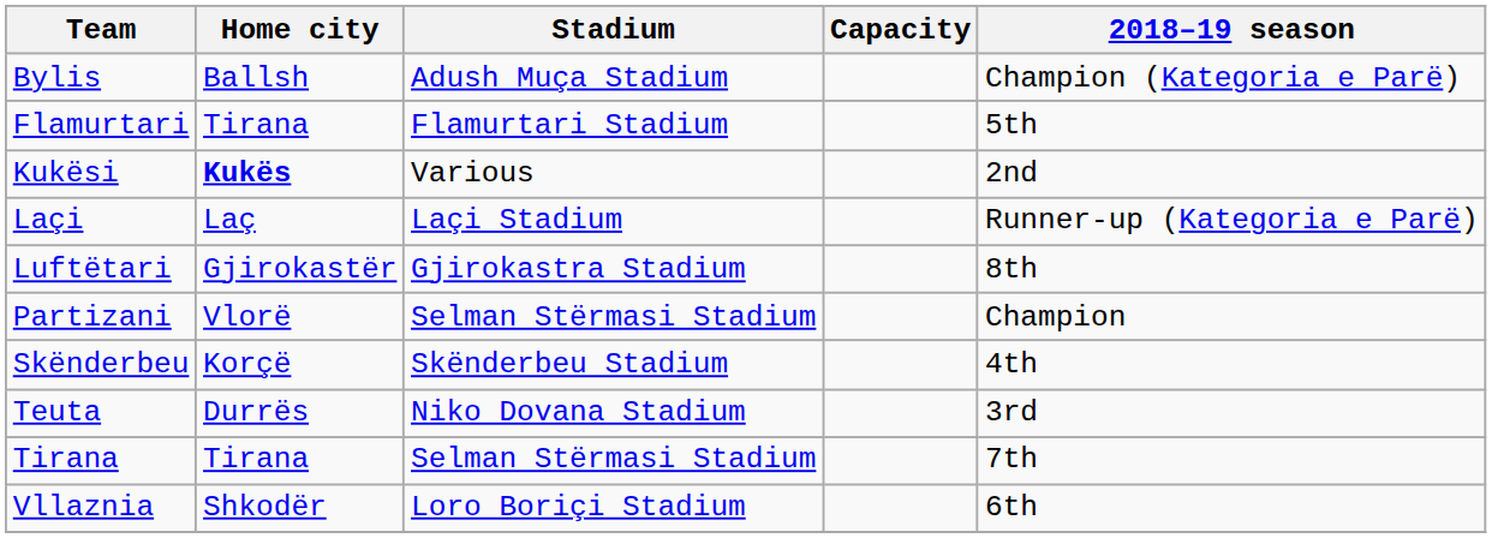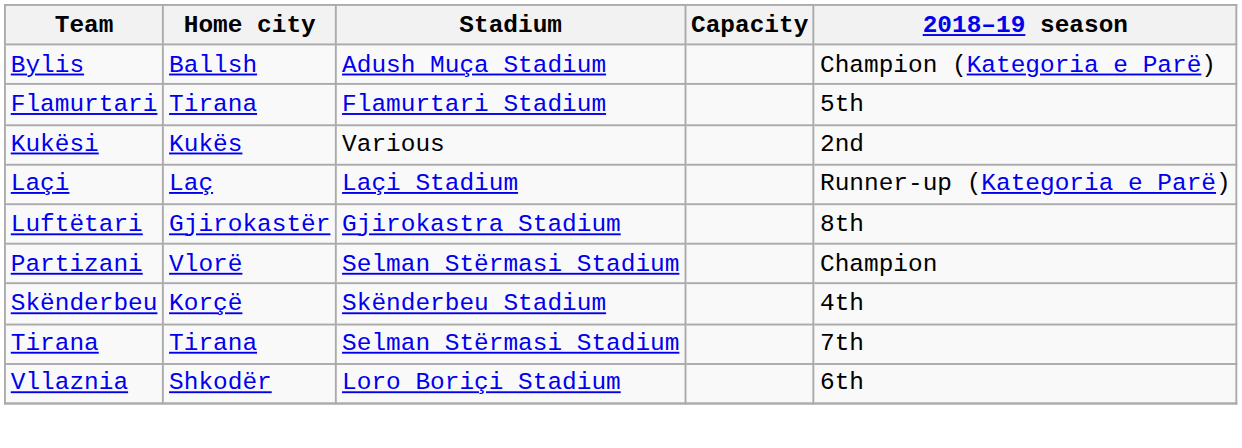 <table class="wikitable sortable">
 <tr>
 <th>Team</th>
 <th>Home city</th>
 <th>Stadium</th>
 <th>Capacity</th>
 <th><a href='#'>2018–19</a> season</th>
 </tr>
 <tr>
 <td><a href='#'>Bylis</a></td>
 <td><a href='#'>Ballsh</a></td>
 <td><a href='#'>Adush Muça Stadium</a></td>
 <td style="text-align:center;"></td>
 <td>Champion (<a href='#'>Kategoria e Parë</a>)</td>
 </tr>
 <tr>
 <td><a href='#'>Flamurtari</a></td>
 <td><a href='#'>Tirana</a></td>
 <td><a href='#'>Flamurtari Stadium</a></td>
 <td style="text-align:center;"></td>
 <td>5th</td>
 </tr>
 <tr>
 <td><a href='#'>Kukësi</a></td>
-<td><strong><a href='#'>Kukës</a></strong></td>
+<td><a href='#'>Kukës</a></td>
 <td>Various</td>
 <td style="text-align:center;"></td>
 <td>2nd</td>
 </tr>
 <tr>
 <td><a href='#'>Laçi</a></td>
 <td><a href='#'>Laç</a></td>
 <td><a href='#'>Laçi Stadium</a></td>
 <td style="text-align:center;"></td>
 <td>Runner-up (<a href='#'>Kategoria e Parë</a>)</td>
 </tr>
 <tr>
 <td><a href='#'>Luftëtari</a></td>
 <td><a href='#'>Gjirokastër</a></td>
 <td><a href='#'>Gjirokastra Stadium</a></td>
 <td style="text-align:center;"></td>
 <td>8th</td>
 </tr>
 <tr>
 <td><a href='#'>Partizani</a></td>
 <td><a href='#'>Vlorë</a></td>
 <td><a href='#'>Selman Stërmasi Stadium</a></td>
 <td style="text-align:center;"></td>
 <td>Champion</td>
 </tr>
 <tr>
 <td><a href='#'>Skënderbeu</a></td>
 <td><a href='#'>Korçë</a></td>
 <td><a href='#'>Skënderbeu Stadium</a></td>
 <td style="text-align:center;"></td>
 <td>4th</td>
 </tr>
 <tr>
-<td><a href='#'>Teuta</a></td>
-<td><a href='#'>Durrës</a></td>
-<td><a href='#'>Niko Dovana Stadium</a></td>
-<td style="text-align:center;"></td>
-<td>3rd</td>
-</tr>
-<tr>
 <td><a href='#'>Tirana</a></td>
 <td><a href='#'>Tirana</a></td>
 <td><a href='#'>Selman Stërmasi Stadium</a></td>
 <td style="text-align:center;"></td>
 <td>7th</td>
 </tr>
 <tr>
 <td><a href='#'>Vllaznia</a></td>
 <td><a href='#'>Shkodër</a></td>
 <td><a href='#'>Loro Boriçi Stadium</a></td>
 <td style="text-align:center;"></td>
 <td>6th</td>
 </tr>
 <tr>
 </tr>
 </table>
